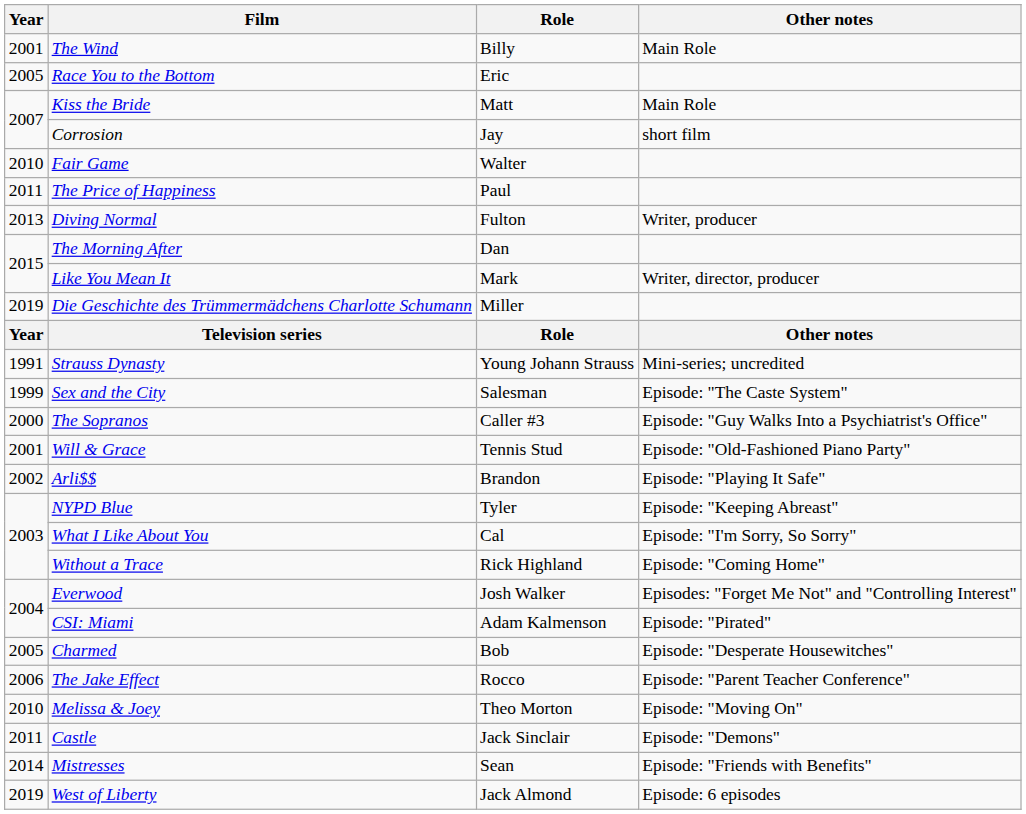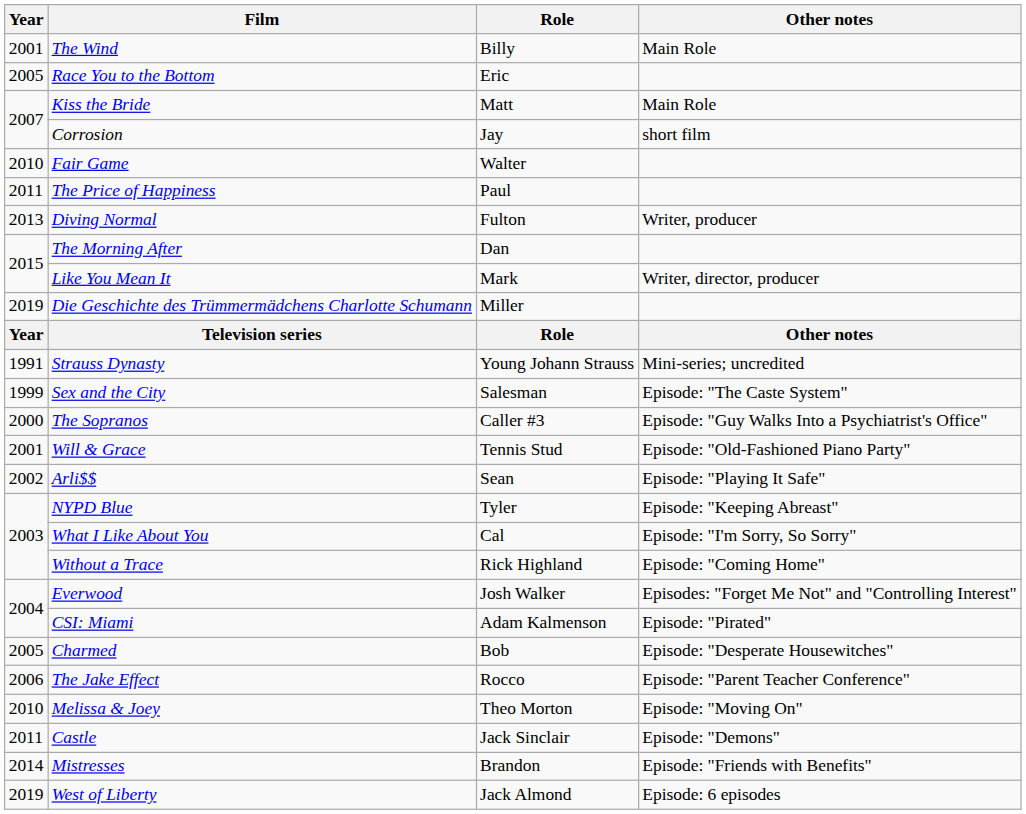 <table class="wikitable" style="font-size: 90%;">
 <tr>
 <th>Year</th>
 <th>Film</th>
 <th>Role</th>
 <th>Other notes</th>
 </tr>
 <tr>
 <td>2001</td>
 <td><em><a href='#'>The Wind</a></em></td>
 <td>Billy</td>
 <td>Main Role</td>
 </tr>
 <tr>
 <td>2005</td>
 <td><em><a href='#'>Race You to the Bottom</a></em></td>
 <td>Eric</td>
 <td></td>
 </tr>
 <tr>
 <td rowspan=2>2007</td>
 <td><em><a href='#'>Kiss the Bride</a></em></td>
 <td>Matt</td>
 <td>Main Role</td>
 </tr>
 <tr>
 <td><em>Corrosion</em></td>
 <td>Jay</td>
 <td>short film</td>
 </tr>
 <tr>
 <td>2010</td>
 <td><em><a href='#'>Fair Game</a></em></td>
 <td>Walter</td>
 <td></td>
 </tr>
 <tr>
 <td>2011</td>
 <td><em><a href='#'>The Price of Happiness</a></em></td>
 <td>Paul</td>
 <td></td>
 </tr>
 <tr>
 <td>2013</td>
 <td><em><a href='#'>Diving Normal</a></em></td>
 <td>Fulton</td>
 <td>Writer, producer</td>
 </tr>
 <tr>
 <td rowspan=2>2015</td>
 <td><em><a href='#'>The Morning After</a></em></td>
 <td>Dan</td>
 <td></td>
 </tr>
 <tr>
 <td><em><a href='#'>Like You Mean It</a></em></td>
 <td>Mark</td>
 <td>Writer, director, producer</td>
 </tr>
 <tr>
 <td>2019</td>
 <td><em><a href='#'>Die Geschichte des Trümmermädchens Charlotte Schumann</a></em></td>
 <td>Miller</td>
 <td></td>
 </tr>
 <tr>
 <th>Year</th>
 <th>Television series</th>
 <th>Role</th>
 <th>Other notes</th>
 </tr>
 <tr>
 <td>1991</td>
 <td><em><a href='#'>Strauss Dynasty</a></em></td>
 <td>Young Johann Strauss</td>
 <td>Mini-series; uncredited</td>
 </tr>
 <tr>
 <td>1999</td>
 <td><em><a href='#'>Sex and the City</a></em></td>
 <td>Salesman</td>
 <td>Episode: "The Caste System"</td>
 </tr>
 <tr>
 <td>2000</td>
 <td><em><a href='#'>The Sopranos</a></em></td>
 <td>Caller #3</td>
 <td>Episode: "Guy Walks Into a Psychiatrist's Office"</td>
 </tr>
 <tr>
 <td>2001</td>
 <td><em><a href='#'>Will & Grace</a></em></td>
 <td>Tennis Stud</td>
 <td>Episode: "Old-Fashioned Piano Party"</td>
 </tr>
 <tr>
 <td>2002</td>
 <td><em><a href='#'>Arli$$</a></em></td>
-<td>Brandon</td>
+<td>Sean</td>
 <td>Episode: "Playing It Safe"</td>
 </tr>
 <tr>
 <td rowspan=3>2003</td>
 <td><em><a href='#'>NYPD Blue</a></em></td>
 <td>Tyler</td>
 <td>Episode: "Keeping Abreast"</td>
 </tr>
 <tr>
 <td><em><a href='#'>What I Like About You</a></em></td>
 <td>Cal</td>
 <td>Episode: "I'm Sorry, So Sorry"</td>
 </tr>
 <tr>
 <td><em><a href='#'>Without a Trace</a></em></td>
 <td>Rick Highland</td>
 <td>Episode: "Coming Home"</td>
 </tr>
 <tr>
 <td rowspan=2>2004</td>
 <td><em><a href='#'>Everwood</a></em></td>
 <td>Josh Walker</td>
 <td>Episodes: "Forget Me Not" and "Controlling Interest"</td>
 </tr>
 <tr>
 <td><em><a href='#'>CSI: Miami</a></em></td>
 <td>Adam Kalmenson</td>
 <td>Episode: "Pirated"</td>
 </tr>
 <tr>
 <td>2005</td>
 <td><em><a href='#'>Charmed</a></em></td>
 <td>Bob</td>
 <td>Episode: "Desperate Housewitches"</td>
 </tr>
 <tr>
 <td>2006</td>
 <td><em><a href='#'>The Jake Effect</a></em></td>
 <td>Rocco</td>
 <td>Episode: "Parent Teacher Conference"</td>
 </tr>
 <tr>
 <td>2010</td>
 <td><em><a href='#'>Melissa & Joey</a></em></td>
 <td>Theo Morton</td>
 <td>Episode: "Moving On"</td>
 </tr>
 <tr>
 <td>2011</td>
 <td><em><a href='#'>Castle</a></em></td>
 <td>Jack Sinclair</td>
 <td>Episode: "Demons"</td>
 </tr>
 <tr>
 <td>2014</td>
 <td><em><a href='#'>Mistresses</a></em></td>
-<td>Sean</td>
+<td>Brandon</td>
 <td>Episode: "Friends with Benefits"</td>
 </tr>
 <tr>
 <td>2019</td>
 <td><em><a href='#'>West of Liberty</a></em></td>
 <td>Jack Almond</td>
 <td>Episode: 6 episodes</td>
 </tr>
 </table>
